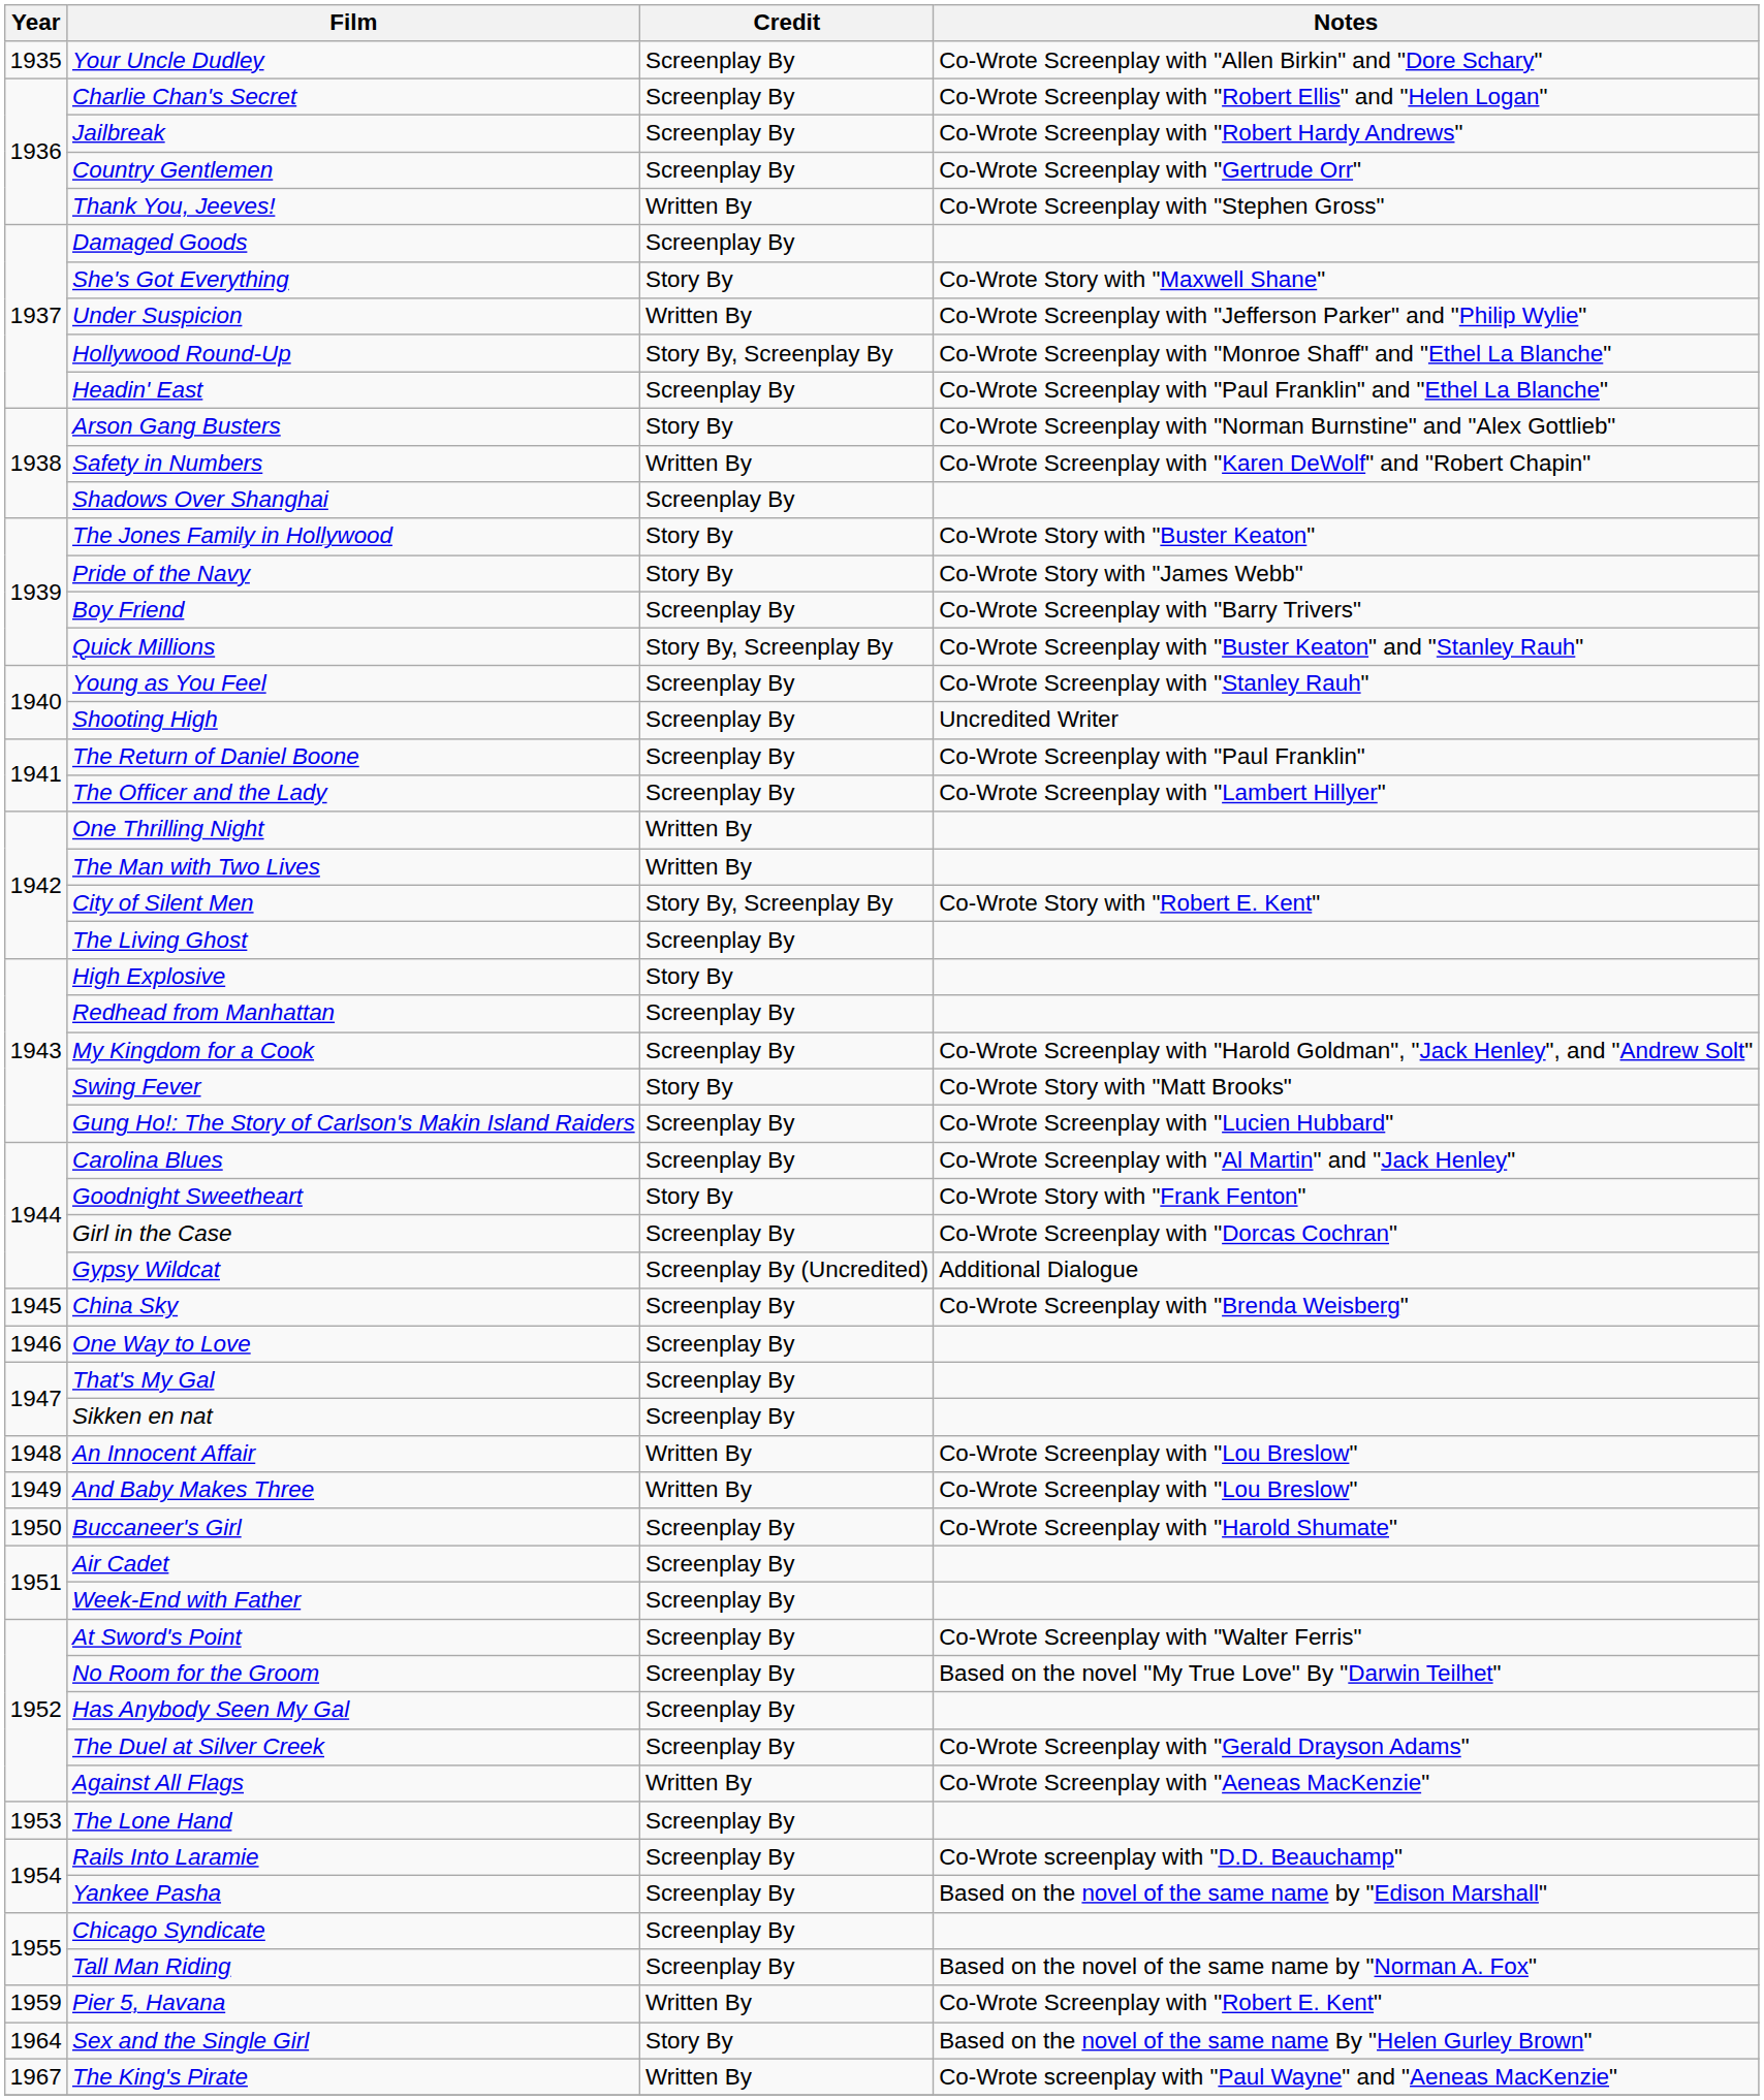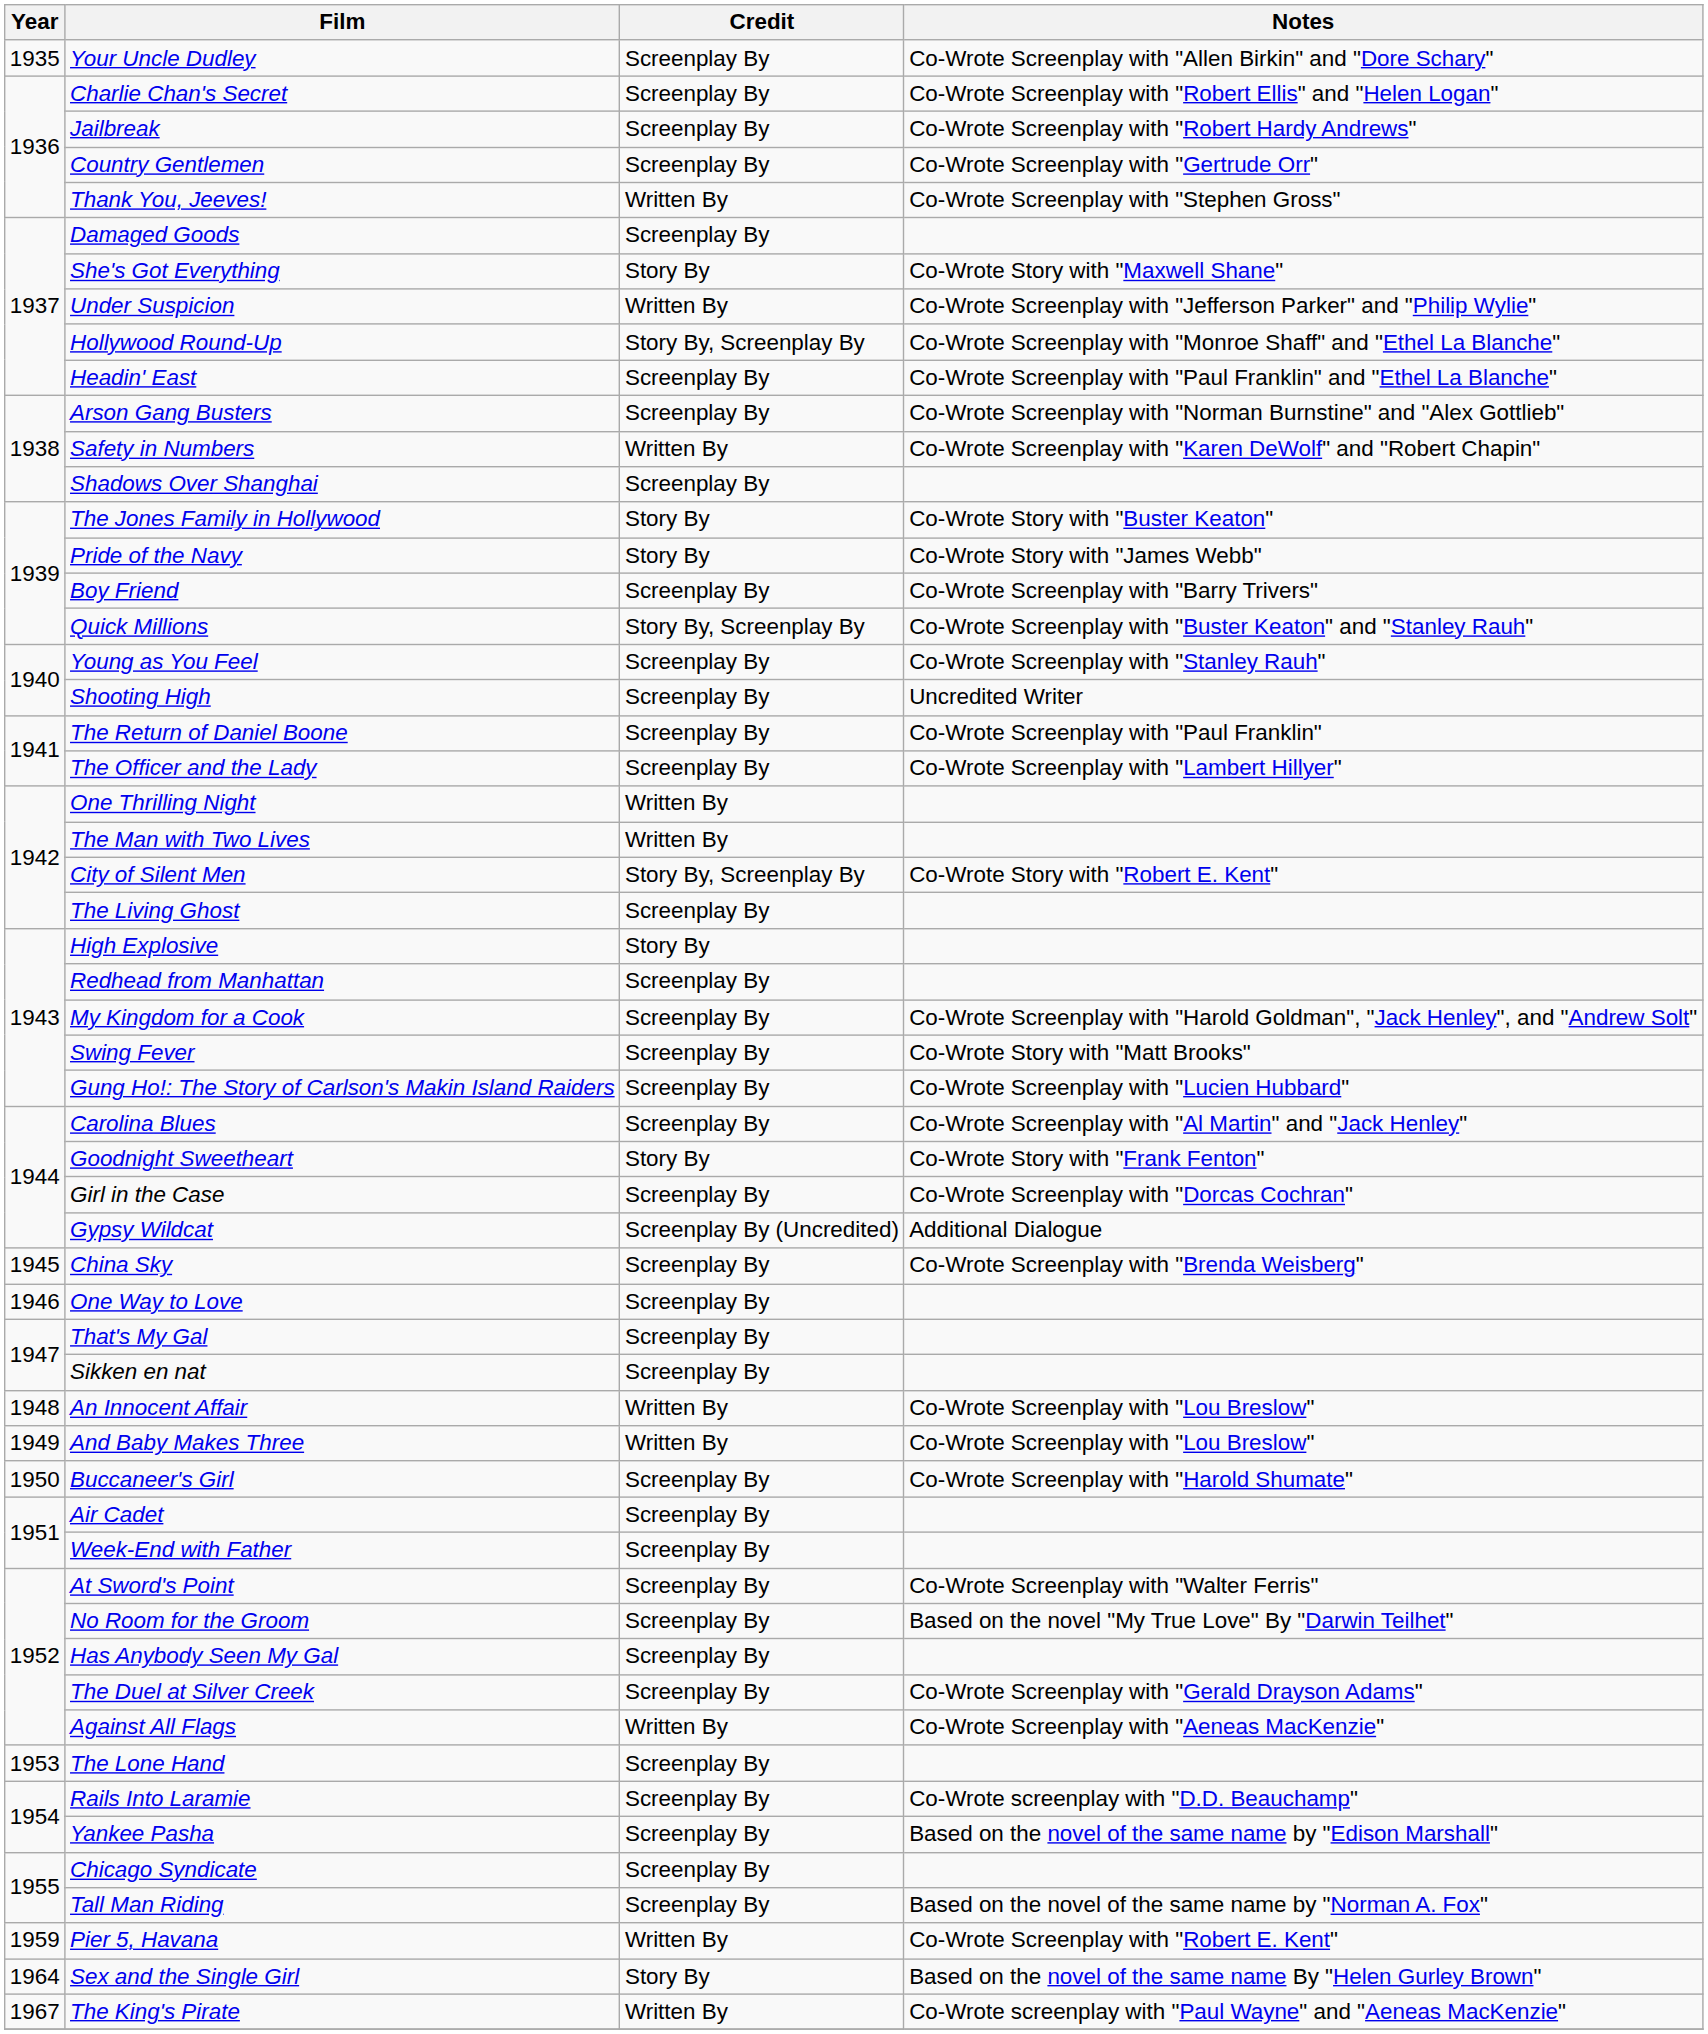 <table class="wikitable">
 <tr>
 <th>Year</th>
 <th>Film</th>
 <th>Credit</th>
 <th>Notes</th>
 </tr>
 <tr>
 <td>1935</td>
 <td><em><a href='#'>Your Uncle Dudley</a></em></td>
 <td>Screenplay By</td>
 <td>Co-Wrote Screenplay with "Allen Birkin" and "<a href='#'>Dore Schary</a>"</td>
 </tr>
 <tr>
 <td rowspan=4>1936</td>
 <td><em><a href='#'>Charlie Chan's Secret</a></em></td>
 <td>Screenplay By</td>
 <td>Co-Wrote Screenplay with "<a href='#'>Robert Ellis</a>" and "<a href='#'>Helen Logan</a>"</td>
 </tr>
 <tr>
 <td><em><a href='#'>Jailbreak</a></em></td>
 <td>Screenplay By</td>
 <td>Co-Wrote Screenplay with "<a href='#'>Robert Hardy Andrews</a>"</td>
 </tr>
 <tr>
 <td><em><a href='#'>Country Gentlemen</a></em></td>
 <td>Screenplay By</td>
 <td>Co-Wrote Screenplay with "<a href='#'>Gertrude Orr</a>"</td>
 </tr>
 <tr>
 <td><em><a href='#'>Thank You, Jeeves!</a></em></td>
 <td>Written By</td>
 <td>Co-Wrote Screenplay with "Stephen Gross"</td>
 </tr>
 <tr>
 <td rowspan=5>1937</td>
 <td><em><a href='#'>Damaged Goods</a></em></td>
 <td>Screenplay By</td>
 <td></td>
 </tr>
 <tr>
 <td><em><a href='#'>She's Got Everything</a></em></td>
 <td>Story By</td>
 <td>Co-Wrote Story with "<a href='#'>Maxwell Shane</a>"</td>
 </tr>
 <tr>
 <td><em><a href='#'>Under Suspicion</a></em></td>
 <td>Written By</td>
 <td>Co-Wrote Screenplay with "Jefferson Parker" and "<a href='#'>Philip Wylie</a>"</td>
 </tr>
 <tr>
 <td><em><a href='#'>Hollywood Round-Up</a></em></td>
 <td>Story By, Screenplay By</td>
 <td>Co-Wrote Screenplay with "Monroe Shaff" and "<a href='#'>Ethel La Blanche</a>"</td>
 </tr>
 <tr>
 <td><em><a href='#'>Headin' East</a></em></td>
 <td>Screenplay By</td>
 <td>Co-Wrote Screenplay with "Paul Franklin" and "<a href='#'>Ethel La Blanche</a>"</td>
 </tr>
 <tr>
 <td rowspan=3>1938</td>
 <td><em><a href='#'>Arson Gang Busters</a></em></td>
-<td>Story By</td>
+<td>Screenplay By</td>
 <td>Co-Wrote Screenplay with "Norman Burnstine" and "Alex Gottlieb"</td>
 </tr>
 <tr>
 <td><em><a href='#'>Safety in Numbers</a></em></td>
 <td>Written By</td>
 <td>Co-Wrote Screenplay with "<a href='#'>Karen DeWolf</a>" and "Robert Chapin"</td>
 </tr>
 <tr>
 <td><em><a href='#'>Shadows Over Shanghai</a></em></td>
 <td>Screenplay By</td>
 <td></td>
 </tr>
 <tr>
 <td rowspan=4>1939</td>
 <td><em><a href='#'>The Jones Family in Hollywood</a></em></td>
 <td>Story By</td>
 <td>Co-Wrote Story with "<a href='#'>Buster Keaton</a>"</td>
 </tr>
 <tr>
 <td><em><a href='#'>Pride of the Navy</a></em></td>
 <td>Story By</td>
 <td>Co-Wrote Story with "James Webb"</td>
 </tr>
 <tr>
 <td><em><a href='#'>Boy Friend</a></em></td>
 <td>Screenplay By</td>
 <td>Co-Wrote Screenplay with "Barry Trivers"</td>
 </tr>
 <tr>
 <td><em><a href='#'>Quick Millions</a></em></td>
 <td>Story By, Screenplay By</td>
 <td>Co-Wrote Screenplay with "<a href='#'>Buster Keaton</a>" and "<a href='#'>Stanley Rauh</a>"</td>
 </tr>
 <tr>
 <td rowspan=2>1940</td>
 <td><em><a href='#'>Young as You Feel</a></em></td>
 <td>Screenplay By</td>
 <td>Co-Wrote Screenplay with "<a href='#'>Stanley Rauh</a>"</td>
 </tr>
 <tr>
 <td><em><a href='#'>Shooting High</a></em></td>
 <td>Screenplay By</td>
 <td>Uncredited Writer</td>
 </tr>
 <tr>
 <td rowspan=2>1941</td>
 <td><em><a href='#'>The Return of Daniel Boone</a></em></td>
 <td>Screenplay By</td>
 <td>Co-Wrote Screenplay with "Paul Franklin"</td>
 </tr>
 <tr>
 <td><em><a href='#'>The Officer and the Lady</a></em></td>
 <td>Screenplay By</td>
 <td>Co-Wrote Screenplay with "<a href='#'>Lambert Hillyer</a>"</td>
 </tr>
 <tr>
 <td rowspan=4>1942</td>
 <td><em><a href='#'>One Thrilling Night</a></em></td>
 <td>Written By</td>
 <td></td>
 </tr>
 <tr>
 <td><em><a href='#'>The Man with Two Lives</a></em></td>
 <td>Written By</td>
 <td></td>
 </tr>
 <tr>
 <td><em><a href='#'>City of Silent Men</a></em></td>
 <td>Story By, Screenplay By</td>
 <td>Co-Wrote Story with "<a href='#'>Robert E. Kent</a>"</td>
 </tr>
 <tr>
 <td><em><a href='#'>The Living Ghost</a></em></td>
 <td>Screenplay By</td>
 <td></td>
 </tr>
 <tr>
 <td rowspan=5>1943</td>
 <td><em><a href='#'>High Explosive</a></em></td>
 <td>Story By</td>
 <td></td>
 </tr>
 <tr>
 <td><em><a href='#'>Redhead from Manhattan</a></em></td>
 <td>Screenplay By</td>
 <td></td>
 </tr>
 <tr>
 <td><em><a href='#'>My Kingdom for a Cook</a></em></td>
 <td>Screenplay By</td>
 <td>Co-Wrote Screenplay with "Harold Goldman", "<a href='#'>Jack Henley</a>", and "<a href='#'>Andrew Solt</a>"</td>
 </tr>
 <tr>
 <td><em><a href='#'>Swing Fever</a></em></td>
-<td>Story By</td>
+<td>Screenplay By</td>
 <td>Co-Wrote Story with "Matt Brooks"</td>
 </tr>
 <tr>
 <td><em><a href='#'>Gung Ho!: The Story of Carlson's Makin Island Raiders</a></em></td>
 <td>Screenplay By</td>
 <td>Co-Wrote Screenplay with "<a href='#'>Lucien Hubbard</a>"</td>
 </tr>
 <tr>
 <td rowspan=4>1944</td>
 <td><em><a href='#'>Carolina Blues</a></em></td>
 <td>Screenplay By</td>
 <td>Co-Wrote Screenplay with "<a href='#'>Al Martin</a>" and "<a href='#'>Jack Henley</a>"</td>
 </tr>
 <tr>
 <td><em><a href='#'>Goodnight Sweetheart</a></em></td>
 <td>Story By</td>
 <td>Co-Wrote Story with "<a href='#'>Frank Fenton</a>"</td>
 </tr>
 <tr>
 <td><em>Girl in the Case</em></td>
 <td>Screenplay By</td>
 <td>Co-Wrote Screenplay with "<a href='#'>Dorcas Cochran</a>"</td>
 </tr>
 <tr>
 <td><em><a href='#'>Gypsy Wildcat</a></em></td>
 <td>Screenplay By (Uncredited)</td>
 <td>Additional Dialogue</td>
 </tr>
 <tr>
 <td>1945</td>
 <td><em><a href='#'>China Sky</a></em></td>
 <td>Screenplay By</td>
 <td>Co-Wrote Screenplay with "<a href='#'>Brenda Weisberg</a>"</td>
 </tr>
 <tr>
 <td>1946</td>
 <td><em><a href='#'>One Way to Love</a></em></td>
 <td>Screenplay By</td>
 <td></td>
 </tr>
 <tr>
 <td rowspan=2>1947</td>
 <td><em><a href='#'>That's My Gal</a></em></td>
 <td>Screenplay By</td>
 <td></td>
 </tr>
 <tr>
 <td><em>Sikken en nat</em></td>
 <td>Screenplay By</td>
 <td></td>
 </tr>
 <tr>
 <td>1948</td>
 <td><em><a href='#'>An Innocent Affair</a></em></td>
 <td>Written By</td>
 <td>Co-Wrote Screenplay with "<a href='#'>Lou Breslow</a>"</td>
 </tr>
 <tr>
 <td>1949</td>
 <td><em><a href='#'>And Baby Makes Three</a></em></td>
 <td>Written By</td>
 <td>Co-Wrote Screenplay with "<a href='#'>Lou Breslow</a>"</td>
 </tr>
 <tr>
 <td>1950</td>
 <td><em><a href='#'>Buccaneer's Girl</a></em></td>
 <td>Screenplay By</td>
 <td>Co-Wrote Screenplay with "<a href='#'>Harold Shumate</a>"</td>
 </tr>
 <tr>
 <td rowspan=2>1951</td>
 <td><em><a href='#'>Air Cadet</a></em></td>
 <td>Screenplay By</td>
 <td></td>
 </tr>
 <tr>
 <td><em><a href='#'>Week-End with Father</a></em></td>
 <td>Screenplay By</td>
 <td></td>
 </tr>
 <tr>
 <td rowspan=5>1952</td>
 <td><em><a href='#'>At Sword's Point</a></em></td>
 <td>Screenplay By</td>
 <td>Co-Wrote Screenplay with "Walter Ferris"</td>
 </tr>
 <tr>
 <td><em><a href='#'>No Room for the Groom</a></em></td>
 <td>Screenplay By</td>
 <td>Based on the novel "My True Love" By "<a href='#'>Darwin Teilhet</a>"</td>
 </tr>
 <tr>
 <td><em><a href='#'>Has Anybody Seen My Gal</a></em></td>
 <td>Screenplay By</td>
 <td></td>
 </tr>
 <tr>
 <td><em><a href='#'>The Duel at Silver Creek</a></em></td>
 <td>Screenplay By</td>
 <td>Co-Wrote Screenplay with "<a href='#'>Gerald Drayson Adams</a>"</td>
 </tr>
 <tr>
 <td><em><a href='#'>Against All Flags</a></em></td>
 <td>Written By</td>
 <td>Co-Wrote Screenplay with "<a href='#'>Aeneas MacKenzie</a>"</td>
 </tr>
 <tr>
 <td>1953</td>
 <td><em><a href='#'>The Lone Hand</a></em></td>
 <td>Screenplay By</td>
 <td></td>
 </tr>
 <tr>
 <td rowspan=2>1954</td>
 <td><em><a href='#'>Rails Into Laramie</a></em></td>
 <td>Screenplay By</td>
 <td>Co-Wrote screenplay with "<a href='#'>D.D. Beauchamp</a>"</td>
 </tr>
 <tr>
 <td><em><a href='#'>Yankee Pasha</a></em></td>
 <td>Screenplay By</td>
 <td>Based on the <a href='#'>novel of the same name</a> by "<a href='#'>Edison Marshall</a>"</td>
 </tr>
 <tr>
 <td rowspan=2>1955</td>
 <td><em><a href='#'>Chicago Syndicate</a></em></td>
 <td>Screenplay By</td>
 <td></td>
 </tr>
 <tr>
 <td><em><a href='#'>Tall Man Riding</a></em></td>
 <td>Screenplay By</td>
 <td>Based on the novel of the same name by "<a href='#'>Norman A. Fox</a>"</td>
 </tr>
 <tr>
 <td>1959</td>
 <td><em><a href='#'>Pier 5, Havana</a></em></td>
 <td>Written By</td>
 <td>Co-Wrote Screenplay with "<a href='#'>Robert E. Kent</a>"</td>
 </tr>
 <tr>
 <td>1964</td>
 <td><em><a href='#'>Sex and the Single Girl</a></em></td>
 <td>Story By</td>
 <td>Based on the <a href='#'>novel of the same name</a> By "<a href='#'>Helen Gurley Brown</a>"</td>
 </tr>
 <tr>
 <td>1967</td>
 <td><em><a href='#'>The King's Pirate</a></em></td>
 <td>Written By</td>
 <td>Co-Wrote screenplay with "<a href='#'>Paul Wayne</a>" and "<a href='#'>Aeneas MacKenzie</a>"</td>
 </tr>
 <tr>
 </tr>
 </table>
